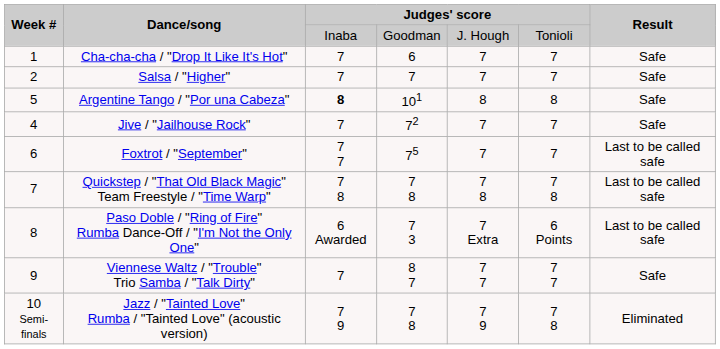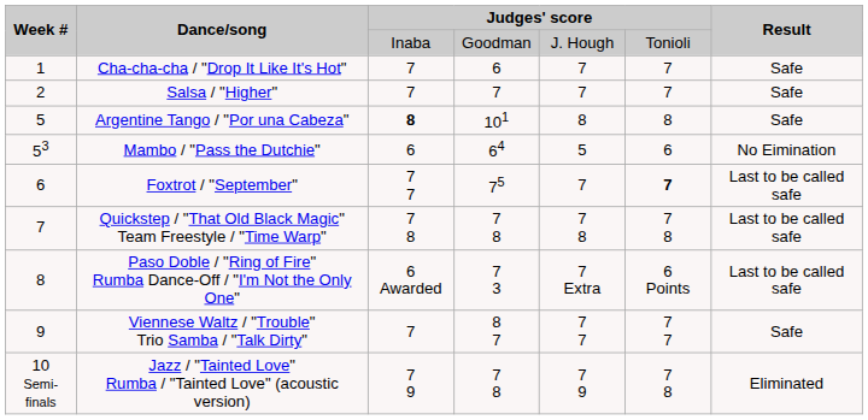 <table class="wikitable">
 <tr style="text-align: center; background:#ccc;">
 <td rowspan="2"><strong>Week #</strong></td>
 <td rowspan="2"><strong>Dance/song</strong></td>
 <td colspan="4"><strong>Judges' score</strong></td>
 <td rowspan="2"><strong>Result</strong></td>
 </tr>
 <tr style="text-align: center; background:#ccc;">
 <td style="width:10%; ">Inaba</td>
 <td style="width:10%; ">Goodman</td>
 <td style="width:10%; ">J. Hough</td>
 <td style="width:10%; ">Tonioli</td>
 </tr>
 <tr>
 <td style="text-align: center; background:#faf6f6;">1</td>
 <td style="text-align: center; background:#faf6f6;"><a href='#'>Cha-cha-cha</a> / "<a href='#'>Drop It Like It's Hot</a>"</td>
 <td style="text-align: center; background:#faf6f6;">7</td>
 <td style="text-align: center; background:#faf6f6;">6</td>
 <td style="text-align: center; background:#faf6f6;">7</td>
 <td style="text-align: center; background:#faf6f6;">7</td>
 <td style="text-align: center; background:#faf6f6;">Safe</td>
 </tr>
 <tr>
 <td style="text-align: center; background:#faf6f6;">2</td>
 <td style="text-align: center; background:#faf6f6;"><a href='#'>Salsa</a> / "<a href='#'>Higher</a>"</td>
 <td style="text-align: center; background:#faf6f6;">7</td>
 <td style="text-align: center; background:#faf6f6;">7</td>
 <td style="text-align: center; background:#faf6f6;">7</td>
 <td style="text-align: center; background:#faf6f6;">7</td>
 <td style="text-align: center; background:#faf6f6;">Safe</td>
 </tr>
 <tr>
 <td style="text-align: center; background:#faf6f6;">5</td>
 <td style="text-align: center; background:#faf6f6;"><a href='#'>Argentine Tango</a> / "<a href='#'>Por una Cabeza</a>"</td>
 <td style="text-align: center; background:#faf6f6;"><strong>8</strong></td>
 <td style="text-align: center; background:#faf6f6;">10<sup>1</sup></td>
 <td style="text-align: center; background:#faf6f6;">8</td>
 <td style="text-align: center; background:#faf6f6;">8</td>
 <td style="text-align: center; background:#faf6f6;">Safe</td>
 </tr>
 <tr>
-<td style="text-align: center; background:#faf6f6;">4</td>
-<td style="text-align: center; background:#faf6f6;"><a href='#'>Jive</a> / "<a href='#'>Jailhouse Rock</a>"</td>
-<td style="text-align: center; background:#faf6f6;">7</td>
-<td style="text-align: center; background:#faf6f6;">7<sup>2</sup></td>
-<td style="text-align: center; background:#faf6f6;">7</td>
-<td style="text-align: center; background:#faf6f6;">7</td>
-<td style="text-align: center; background:#faf6f6;">Safe</td>
+<td style="text-align: center; background:#faf6f6;">5<sup>3</sup></td>
+<td style="text-align: center; background:#faf6f6;"><a href='#'>Mambo</a> / "<a href='#'>Pass the Dutchie</a>"</td>
+<td style="text-align: center; background:#faf6f6;">6</td>
+<td style="text-align: center; background:#faf6f6;">6<sup>4</sup></td>
+<td style="text-align: center; background:#faf6f6;">5</td>
+<td style="text-align: center; background:#faf6f6;">6</td>
+<td style="text-align: center; background:#faf6f6;">No Eimination</td>
 </tr>
 <tr>
 <td style="text-align: center; background:#faf6f6;">6</td>
 <td style="text-align: center; background:#faf6f6;"><a href='#'>Foxtrot</a> / "<a href='#'>September</a>"</td>
 <td style="text-align: center; background:#faf6f6;">7<br>7</td>
 <td style="text-align: center; background:#faf6f6;">7<sup>5</sup></td>
 <td style="text-align: center; background:#faf6f6;">7</td>
-<td style="text-align: center; background:#faf6f6;">7</td>
+<td style="text-align: center; background:#faf6f6;"><strong>7</strong></td>
 <td style="text-align: center; background:#faf6f6;">Last to be called safe</td>
 </tr>
 <tr>
 <td style="text-align: center; background:#faf6f6;">7</td>
 <td style="text-align: center; background:#faf6f6;"><a href='#'>Quickstep</a> / "<a href='#'>That Old Black Magic</a>"<br>Team Freestyle / "<a href='#'>Time Warp</a>"</td>
 <td style="text-align: center; background:#faf6f6;">7<br>8</td>
 <td style="text-align: center; background:#faf6f6;">7<br>8</td>
 <td style="text-align: center; background:#faf6f6;">7<br>8</td>
 <td style="text-align: center; background:#faf6f6;">7<br>8</td>
 <td style="text-align: center; background:#faf6f6;">Last to be called safe</td>
 </tr>
 <tr>
 <td style="text-align: center; background:#faf6f6;">8</td>
 <td style="text-align: center; background:#faf6f6;"><a href='#'>Paso Doble</a> / "<a href='#'>Ring of Fire</a>"<br><a href='#'>Rumba</a> Dance-Off / "<a href='#'>I'm Not the Only One</a>"</td>
 <td style="text-align: center; background:#faf6f6;">6<br>Awarded</td>
 <td style="text-align: center; background:#faf6f6;">7<br>3</td>
 <td style="text-align: center; background:#faf6f6;">7<br>Extra</td>
 <td style="text-align: center; background:#faf6f6;">6<br>Points</td>
 <td style="text-align: center; background:#faf6f6;">Last to be called safe</td>
 </tr>
 <tr>
 <td style="text-align: center; background:#faf6f6;">9</td>
 <td style="text-align: center; background:#faf6f6;"><a href='#'>Viennese Waltz</a> / "<a href='#'>Trouble</a>"<br>Trio <a href='#'>Samba</a> / "<a href='#'>Talk Dirty</a>"</td>
 <td style="text-align: center; background:#faf6f6;">7</td>
 <td style="text-align: center; background:#faf6f6;">8<br>7</td>
 <td style="text-align: center; background:#faf6f6;">7<br>7</td>
 <td style="text-align: center; background:#faf6f6;">7<br>7</td>
 <td style="text-align: center; background:#faf6f6;">Safe</td>
 </tr>
 <tr>
 <td style="text-align: center; background:#faf6f6;">10<br><small>Semi-finals</small></td>
 <td style="text-align: center; background:#faf6f6;"><a href='#'>Jazz</a> / "<a href='#'>Tainted Love</a>"<br><a href='#'>Rumba</a> / "Tainted Love" (acoustic version)</td>
 <td style="text-align: center; background:#faf6f6;">7<br>9</td>
 <td style="text-align: center; background:#faf6f6;">7<br>8</td>
 <td style="text-align: center; background:#faf6f6;">7<br>9</td>
 <td style="text-align: center; background:#faf6f6;">7<br>8</td>
 <td style="text-align: center; background:#faf6f6;">Eliminated</td>
 </tr>
 </table>
